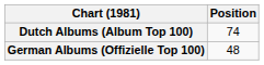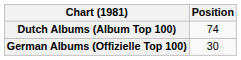 <table class="wikitable sortable plainrowheaders" style="text-align:center">
 <tr>
 <th scope="col">Chart (1981)</th>
 <th scope="col">Position</th>
 </tr>
 <tr>
 <th scope="row">Dutch Albums (Album Top 100)</th>
 <td>74</td>
 </tr>
 <tr>
 <th scope="row">German Albums (Offizielle Top 100)</th>
-<td>48</td>
+<td>30</td>
 </tr>
 </table>
